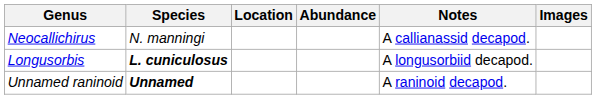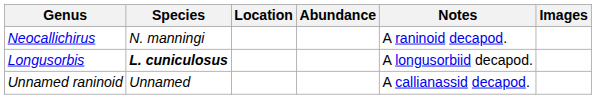 <table class="wikitable" style="background:white">
 <tr>
 <th>Genus</th>
 <th>Species</th>
 <th>Location</th>
 <th>Abundance</th>
 <th>Notes</th>
 <th>Images</th>
 </tr>
 <tr>
 <td><em><a href='#'>Neocallichirus</a></em></td>
 <td><em>N. manningi</em></td>
 <td></td>
 <td></td>
-<td>A <a href='#'>callianassid</a> <a href='#'>decapod</a>.</td>
+<td>A <a href='#'>raninoid</a> <a href='#'>decapod</a>.</td>
 <td></td>
 </tr>
 <tr>
 <td><em><a href='#'>Longusorbis</a></em></td>
 <td><strong><em>L. cuniculosus</em></strong></td>
 <td></td>
 <td></td>
 <td>A <a href='#'>longusorbiid</a> decapod.</td>
 </tr>
 <tr>
 <td><em>Unnamed raninoid</em></td>
-<td><strong><em>Unnamed</em></strong></td>
+<td><em>Unnamed</em></td>
 <td></td>
 <td></td>
-<td>A <a href='#'>raninoid</a> <a href='#'>decapod</a>.</td>
+<td>A <a href='#'>callianassid</a> <a href='#'>decapod</a>.</td>
 <td></td>
 </tr>
 </table>
